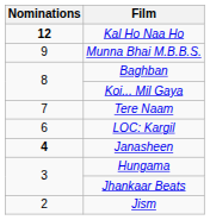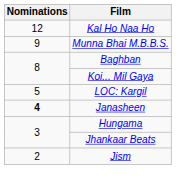 <table class="wikitable plainrowheaders" style="text-align:center;">
 <tr>
 <th scope="col" style="width:55px;">Nominations</th>
 <th scope="col" style="text-align:center;">Film</th>
 </tr>
 <tr>
-<td scope="row" style="text-align:center"><strong>12</strong></td>
+<td scope="row" style="text-align:center">12</td>
 <td><em><a href='#'>Kal Ho Naa Ho</a></em></td>
 </tr>
 <tr>
 <td>9</td>
 <td><em><a href='#'>Munna Bhai M.B.B.S.</a></em></td>
 </tr>
 <tr>
 <td rowspan="2" scope="row" style="text-align:center">8</td>
 <td><a href='#'><em>Baghban</em></a></td>
 </tr>
 <tr>
 <td><em><a href='#'>Koi... Mil Gaya</a></em></td>
 </tr>
 <tr>
-<td scope="row" style="text-align:center;">7</td>
-<td><em><a href='#'>Tere Naam</a></em></td>
-</tr>
-<tr>
-<td>6</td>
+<td>5</td>
 <td><em><a href='#'>LOC: Kargil</a></em></td>
 </tr>
 <tr>
 <td><strong>4</strong></td>
 <td><em><a href='#'>Janasheen</a></em></td>
 </tr>
 <tr>
 <td rowspan="2">3</td>
 <td><a href='#'><em>Hungama</em></a></td>
 </tr>
 <tr>
 <td><em><a href='#'>Jhankaar Beats</a></em></td>
 </tr>
 <tr>
 <td>2</td>
 <td><a href='#'><em>Jism</em></a></td>
 </tr>
 </table>
